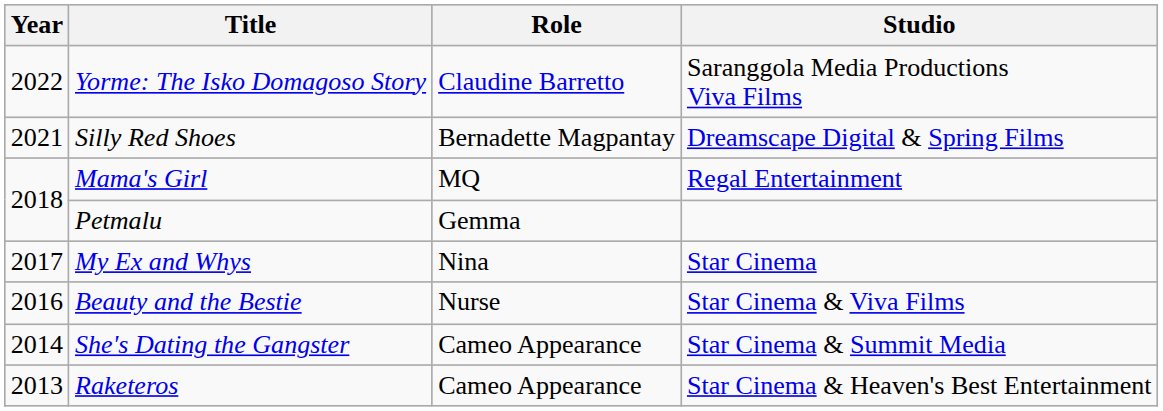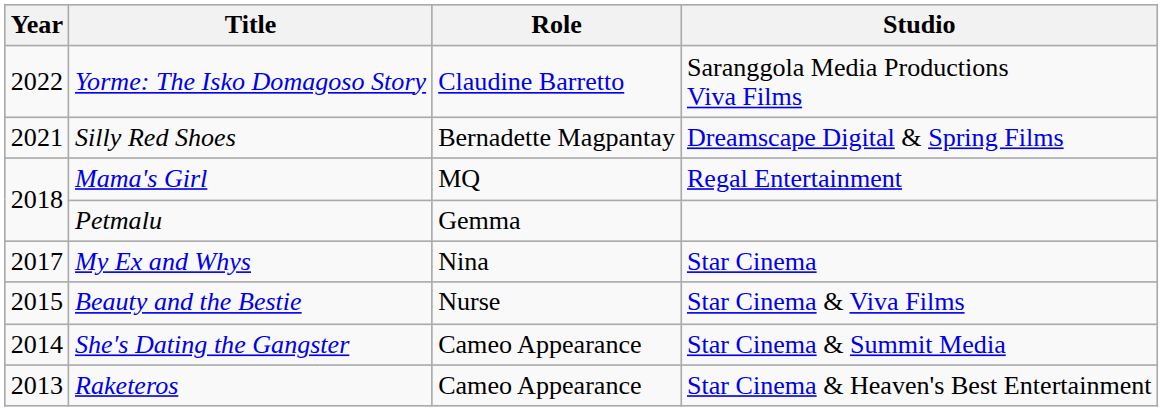 <table class="wikitable sortable">
 <tr>
 <th>Year</th>
 <th>Title</th>
 <th>Role</th>
 <th>Studio</th>
 </tr>
 <tr>
 <td>2022</td>
 <td><em><a href='#'>Yorme: The Isko Domagoso Story</a></em></td>
 <td><a href='#'>Claudine Barretto</a></td>
 <td>Saranggola Media Productions <br> <a href='#'>Viva Films</a></td>
 </tr>
 <tr>
 <td>2021</td>
 <td><em>Silly Red Shoes</em></td>
 <td>Bernadette Magpantay</td>
 <td><a href='#'>Dreamscape Digital</a> & <a href='#'>Spring Films</a></td>
 </tr>
 <tr>
 <td rowspan=2>2018</td>
 <td><a href='#'><em>Mama's Girl</em></a></td>
 <td>MQ</td>
 <td><a href='#'>Regal Entertainment</a></td>
 </tr>
 <tr>
 <td><em>Petmalu</em></td>
 <td>Gemma</td>
 <td></td>
 </tr>
 <tr>
 <td>2017</td>
 <td><em><a href='#'>My Ex and Whys</a></em></td>
 <td>Nina</td>
 <td><a href='#'>Star Cinema</a></td>
 </tr>
 <tr>
-<td>2016</td>
+<td>2015</td>
 <td><em><a href='#'>Beauty and the Bestie</a></em></td>
 <td>Nurse</td>
 <td><a href='#'>Star Cinema</a> & <a href='#'>Viva Films</a></td>
 </tr>
 <tr>
 <td>2014</td>
 <td><em><a href='#'>She's Dating the Gangster</a></em></td>
 <td>Cameo Appearance</td>
 <td><a href='#'>Star Cinema</a> & <a href='#'>Summit Media</a></td>
 </tr>
 <tr>
 <td>2013</td>
 <td><em><a href='#'>Raketeros</a></em></td>
 <td>Cameo Appearance</td>
 <td><a href='#'>Star Cinema</a> & Heaven's Best Entertainment</td>
 </tr>
 </table>
